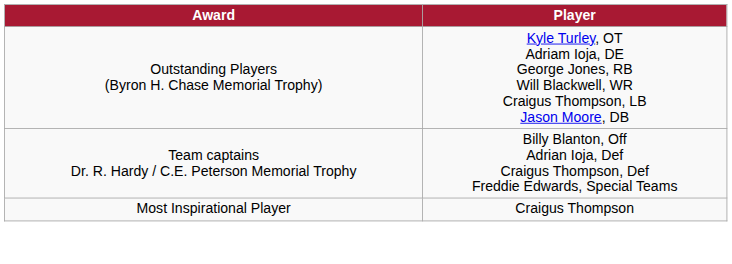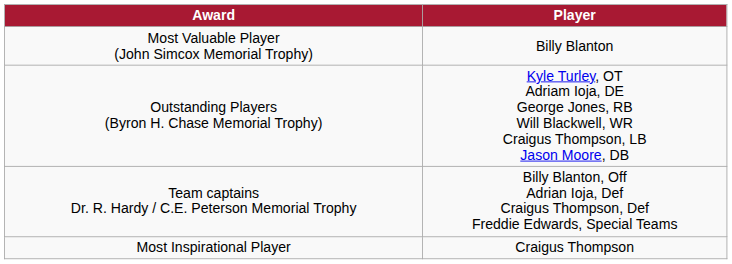 <table class="wikitable" width="65%">
 <tr>
 <th style="background:#A81933;color:#FFFFFF;">Award</th>
 <th style="background:#A81933;color:#FFFFFF;">Player</th>
+</tr>
+<tr align="center" bgcolor="">
+<td>Most Valuable Player<br>(John Simcox Memorial Trophy)</td>
+<td>Billy Blanton</td>
 </tr>
 <tr align="center" bgcolor="">
 <td>Outstanding Players<br>(Byron H. Chase Memorial Trophy)</td>
 <td><a href='#'>Kyle Turley</a>, OT<br>Adriam Ioja, DE<br>George Jones, RB<br>Will Blackwell, WR<br>Craigus Thompson, LB<br><a href='#'>Jason Moore</a>, DB</td>
 </tr>
 <tr align="center" bgcolor="">
 <td>Team captains<br>Dr. R. Hardy / C.E. Peterson Memorial Trophy</td>
 <td>Billy Blanton, Off<br>Adrian Ioja, Def<br>Craigus Thompson, Def<br>Freddie Edwards, Special Teams</td>
 </tr>
 <tr align="center" bgcolor="">
 <td>Most Inspirational Player</td>
 <td>Craigus Thompson</td>
 </tr>
 </table>
